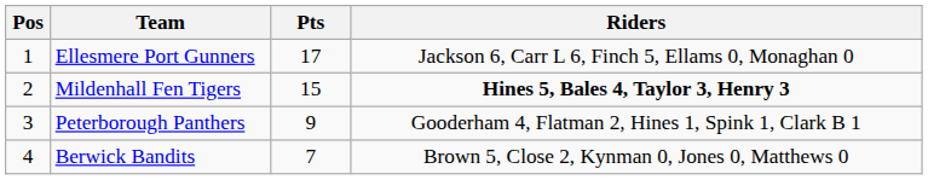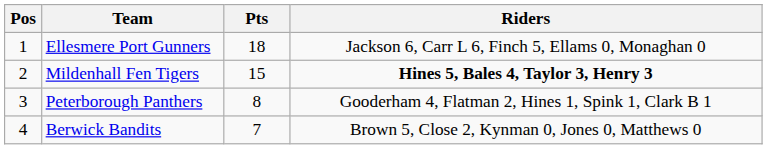 <table class=wikitable style="font-size:93%;">
 <tr>
 <th width=25px>Pos</th>
 <th width=150px>Team</th>
 <th width=50px>Pts</th>
 <th width=400px>Riders</th>
 </tr>
 <tr align=center>
 <td>1</td>
 <td align=left><a href='#'>Ellesmere Port Gunners</a></td>
-<td>17</td>
+<td>18</td>
 <td>Jackson 6, Carr L 6, Finch 5, Ellams 0, Monaghan 0</td>
 </tr>
 <tr align=center>
 <td>2</td>
 <td align=left><a href='#'>Mildenhall Fen Tigers</a></td>
 <td>15</td>
 <td><strong>Hines 5, Bales 4, Taylor 3, Henry 3</strong></td>
 </tr>
 <tr align=center>
 <td>3</td>
 <td align=left><a href='#'>Peterborough Panthers</a></td>
-<td>9</td>
+<td>8</td>
 <td>Gooderham 4, Flatman 2, Hines 1, Spink 1, Clark B 1</td>
 </tr>
 <tr align=center>
 <td>4</td>
 <td align=left><a href='#'>Berwick Bandits</a></td>
 <td>7</td>
 <td>Brown 5, Close 2, Kynman 0, Jones 0, Matthews 0</td>
 </tr>
 </table>
